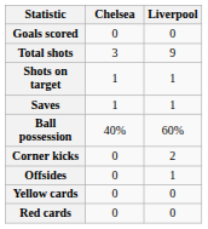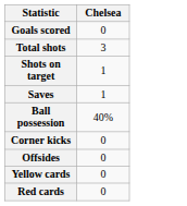 <table class="wikitable plainrowheaders" style="text-align:center">
 <tr>
 <th scope="col" style="width:100px">Statistic</th>
 <th scope="col" style="width:70px">Chelsea</th>
-<th scope="col" style="width:70px">Liverpool</th>
 </tr>
 <tr>
 <th scope=row>Goals scored</th>
-<td>0</td>
 <td>0</td>
 </tr>
 <tr>
 <th scope=row>Total shots</th>
 <td>3</td>
-<td>9</td>
 </tr>
 <tr>
 <th scope=row>Shots on target</th>
-<td>1</td>
 <td>1</td>
 </tr>
 <tr>
 <th scope=row>Saves</th>
 <td>1</td>
-<td>1</td>
 </tr>
 <tr>
 <th scope=row>Ball possession</th>
 <td>40%</td>
-<td>60%</td>
 </tr>
 <tr>
 <th scope=row>Corner kicks</th>
 <td>0</td>
-<td>2</td>
 </tr>
 <tr>
 <th scope=row>Offsides</th>
 <td>0</td>
-<td>1</td>
 </tr>
 <tr>
 <th scope=row>Yellow cards</th>
-<td>0</td>
 <td>0</td>
 </tr>
 <tr>
 <th scope=row>Red cards</th>
 <td>0</td>
-<td>0</td>
 </tr>
 </table>
